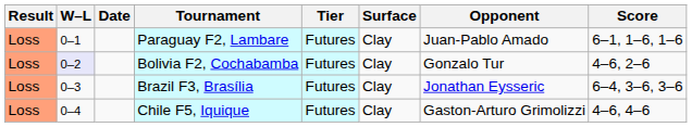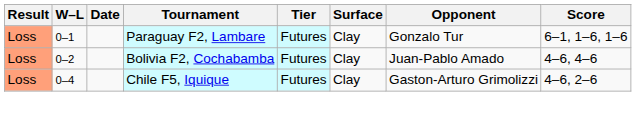 <table class="sortable wikitable">
 <tr>
 <th>Result</th>
 <th class="unsortable">W–L</th>
 <th>Date</th>
 <th>Tournament</th>
 <th>Tier</th>
 <th>Surface</th>
 <th>Opponent</th>
 <th class="unsortable">Score</th>
 </tr>
 <tr>
 <td bgcolor=FFA07A>Loss</td>
 <td><small>0–1</small></td>
 <td></td>
 <td style="background:#cffcff;">Paraguay F2, <a href='#'>Lambare</a></td>
 <td style="background:#cffcff;">Futures</td>
 <td>Clay</td>
-<td> Juan-Pablo Amado</td>
+<td> Gonzalo Tur</td>
 <td>6–1, 1–6, 1–6</td>
 </tr>
 <tr>
 <td bgcolor=FFA07A>Loss</td>
-<td style="background: lavender;"><small>0–2</small></td>
+<td><small>0–2</small></td>
 <td></td>
 <td style="background:#cffcff;">Bolivia F2, <a href='#'>Cochabamba</a></td>
 <td style="background:#cffcff;">Futures</td>
 <td>Clay</td>
-<td> Gonzalo Tur</td>
-<td>4–6, 2–6</td>
-</tr>
-<tr>
-<td bgcolor=FFA07A>Loss</td>
-<td><small>0–3</small></td>
-<td></td>
-<td style="background:#cffcff;">Brazil F3, <a href='#'>Brasília</a></td>
-<td style="background:#cffcff;">Futures</td>
-<td>Clay</td>
-<td> <a href='#'>Jonathan Eysseric</a></td>
-<td>6–4, 3–6, 3–6</td>
+<td> Juan-Pablo Amado</td>
+<td>4–6, 4–6</td>
 </tr>
 <tr>
 <td bgcolor=FFA07A>Loss</td>
 <td><small>0–4</small></td>
 <td></td>
 <td style="background:#cffcff;">Chile F5, <a href='#'>Iquique</a></td>
 <td style="background:#cffcff;">Futures</td>
 <td>Clay</td>
 <td> Gaston-Arturo Grimolizzi</td>
-<td>4–6, 4–6</td>
+<td>4–6, 2–6</td>
 </tr>
 </table>
